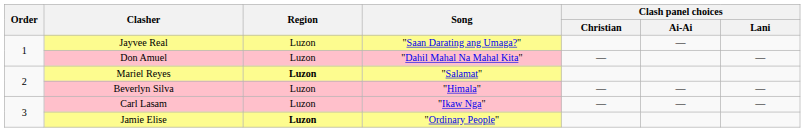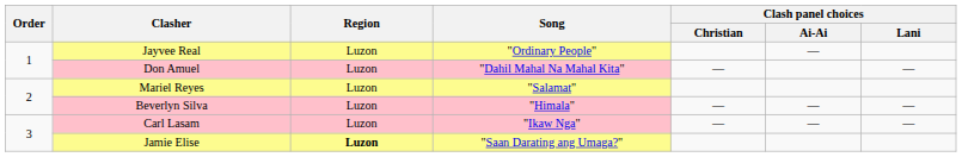 <table class="wikitable" style="text-align:center; line-height:17px; width:100%;">
 <tr>
 <th rowspan="2" width="5%">Order</th>
 <th rowspan="2" width="25%">Clasher</th>
 <th rowspan="2">Region</th>
 <th rowspan="2" width="25%">Song</th>
 <th colspan="3" width="30%">Clash panel choices</th>
 </tr>
 <tr>
 <th width="10%">Christian</th>
 <th width="10%">Ai-Ai</th>
 <th width="10%">Lani</th>
 </tr>
 <tr>
 <td rowspan="2">1</td>
 <td style="background:#fdfc8f;">Jayvee Real</td>
 <td style="background:#fdfc8f;">Luzon</td>
-<td style="background:#fdfc8f;">"<a href='#'>Saan Darating ang Umaga?</a>"</td>
+<td style="background:#fdfc8f;">"<a href='#'>Ordinary People</a>"</td>
 <td><strong></strong></td>
 <td>—</td>
 <td><strong></strong></td>
 </tr>
 <tr>
 <td style="background:pink;">Don Amuel</td>
 <td style="background:pink;">Luzon</td>
 <td style="background:pink;">"<a href='#'>Dahil Mahal Na Mahal Kita</a>"</td>
 <td>—</td>
 <td><strong></strong></td>
 <td>—</td>
 </tr>
 <tr>
 <td rowspan="2">2</td>
 <td style="background:#fdfc8f;">Mariel Reyes</td>
-<td style="background:#fdfc8f;"><strong>Luzon</strong></td>
+<td style="background:#fdfc8f;">Luzon</td>
 <td style="background:#fdfc8f;">"<a href='#'>Salamat</a>"</td>
 <td><strong></strong></td>
 <td><strong></strong></td>
 <td><strong></strong></td>
 </tr>
 <tr>
 <td style="background:pink;">Beverlyn Silva</td>
 <td style="background:pink;">Luzon</td>
 <td style="background:pink;">"<a href='#'>Himala</a>"</td>
 <td>—</td>
 <td>—</td>
 <td>—</td>
 </tr>
 <tr>
 <td rowspan="2">3</td>
 <td style="background:pink;">Carl Lasam</td>
 <td style="background:pink;">Luzon</td>
 <td style="background:pink;">"<a href='#'>Ikaw Nga</a>"</td>
 <td>—</td>
 <td>—</td>
 <td>—</td>
 </tr>
 <tr>
 <td style="background:#fdfc8f;">Jamie Elise</td>
 <td style="background:#fdfc8f;"><strong>Luzon</strong></td>
-<td style="background:#fdfc8f;">"<a href='#'>Ordinary People</a>"</td>
+<td style="background:#fdfc8f;">"<a href='#'>Saan Darating ang Umaga?</a>"</td>
 <td><strong></strong></td>
 <td><strong></strong></td>
 <td><strong></strong></td>
 </tr>
 </table>
